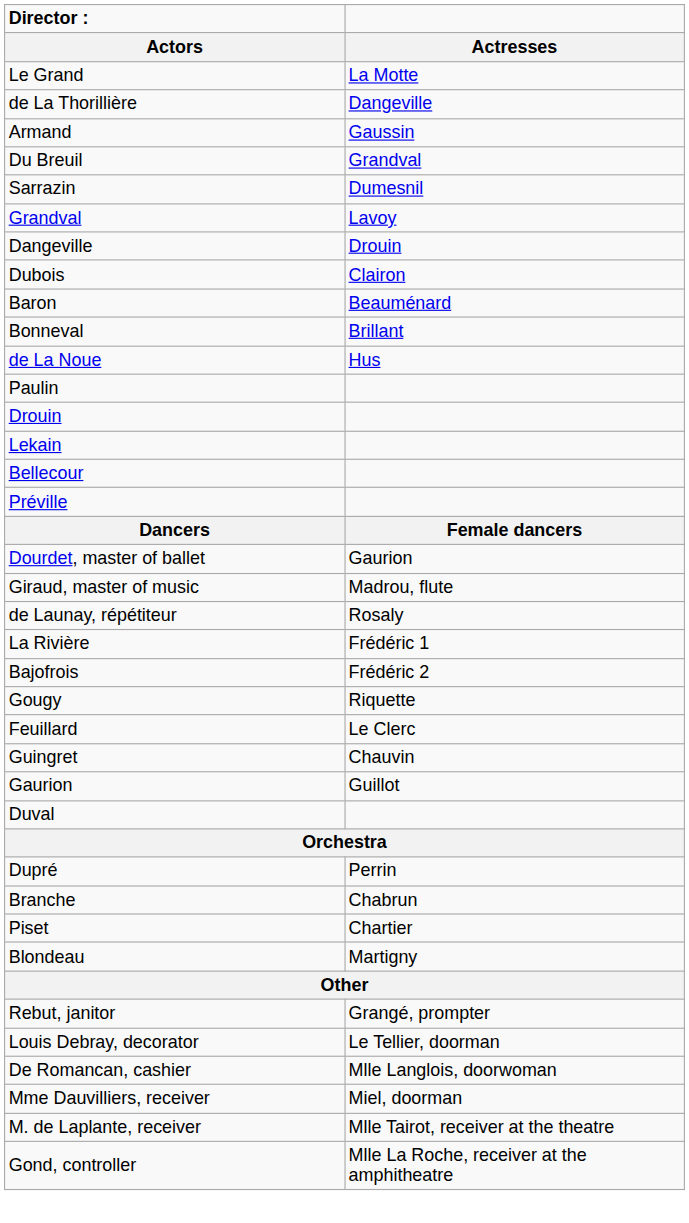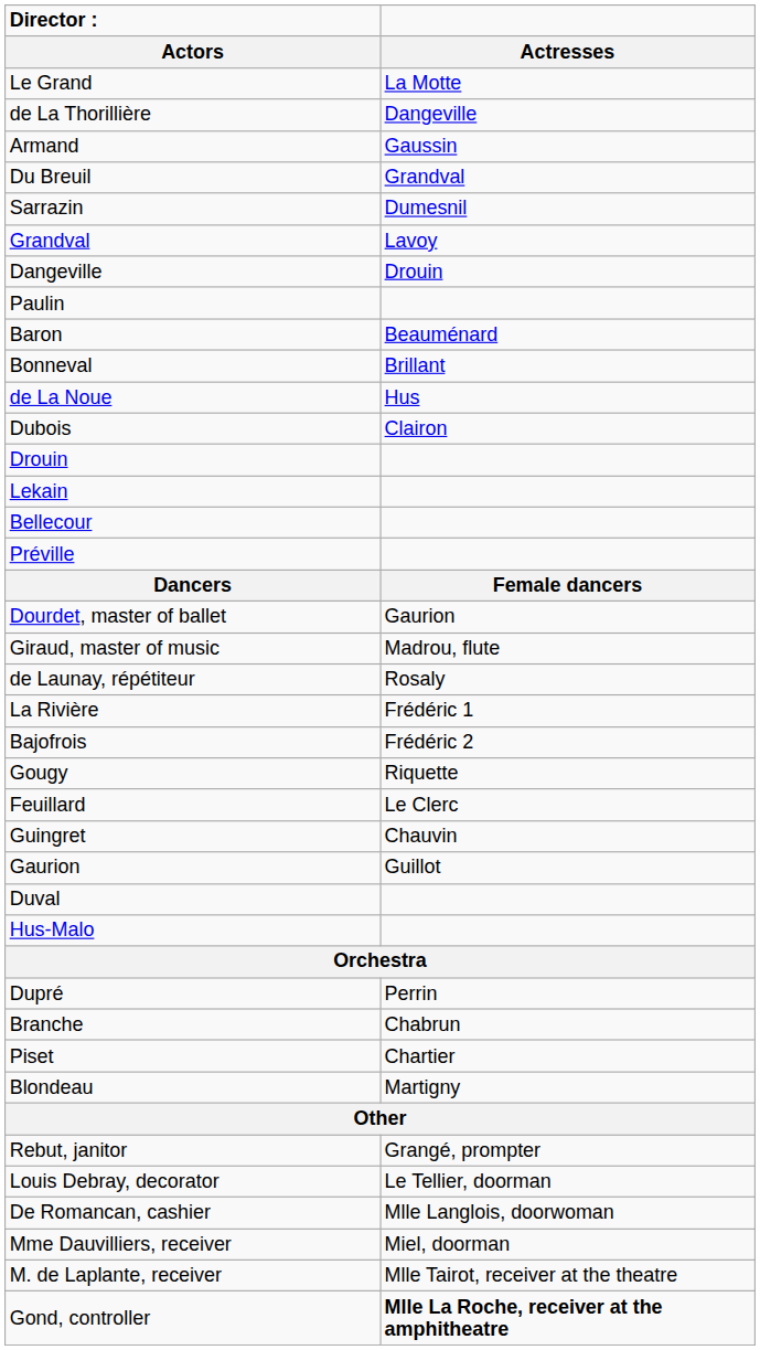 <table class="wikitable centre">
 <tr>
 <td><strong>Director : </strong></td>
 </tr>
 <tr>
 <th width="50%" align="center">Actors</th>
 <th width="50%" align="center">Actresses</th>
 </tr>
 <tr>
 <td>Le Grand</td>
 <td><a href='#'> La Motte</a></td>
 </tr>
 <tr>
 <td>de La Thorillière</td>
 <td><a href='#'>Dangeville</a></td>
 </tr>
 <tr>
 <td>Armand</td>
 <td><a href='#'>Gaussin</a></td>
 </tr>
 <tr>
 <td>Du Breuil</td>
 <td><a href='#'>Grandval</a></td>
 </tr>
 <tr>
 <td>Sarrazin</td>
 <td><a href='#'>Dumesnil</a></td>
 </tr>
 <tr>
 <td><a href='#'>Grandval</a></td>
 <td><a href='#'>Lavoy</a></td>
 </tr>
 <tr>
 <td>Dangeville</td>
 <td><a href='#'> Drouin</a></td>
 </tr>
 <tr>
-<td>Dubois</td>
-<td><a href='#'>Clairon</a></td>
+<td>Paulin</td>
+<td></td>
 </tr>
 <tr>
 <td>Baron</td>
 <td><a href='#'>Beauménard</a></td>
 </tr>
 <tr>
 <td>Bonneval</td>
 <td><a href='#'>Brillant</a></td>
 </tr>
 <tr>
 <td><a href='#'>de La Noue</a></td>
 <td><a href='#'>Hus</a></td>
 </tr>
 <tr>
-<td>Paulin</td>
-<td></td>
+<td>Dubois</td>
+<td><a href='#'>Clairon</a></td>
 </tr>
 <tr>
 <td><a href='#'>Drouin</a></td>
 <td></td>
 </tr>
 <tr>
 <td><a href='#'>Lekain</a></td>
 <td></td>
 </tr>
 <tr>
 <td><a href='#'>Bellecour</a></td>
 <td></td>
 </tr>
 <tr>
 <td><a href='#'>Préville</a></td>
 <td></td>
 </tr>
 <tr>
 <th align="center">Dancers</th>
 <th align="center">Female dancers</th>
 </tr>
 <tr>
 <td><a href='#'>Dourdet</a>, master of ballet</td>
 <td>Gaurion</td>
 </tr>
 <tr>
 <td>Giraud, master of music</td>
 <td>Madrou, flute</td>
 </tr>
 <tr>
 <td>de Launay, répétiteur</td>
 <td>Rosaly</td>
 </tr>
 <tr>
 <td>La Rivière</td>
 <td>Frédéric 1</td>
 </tr>
 <tr>
 <td>Bajofrois</td>
 <td>Frédéric 2</td>
 </tr>
 <tr>
 <td>Gougy</td>
 <td>Riquette</td>
 </tr>
 <tr>
 <td>Feuillard</td>
 <td>Le Clerc</td>
 </tr>
 <tr>
 <td>Guingret</td>
 <td>Chauvin</td>
 </tr>
 <tr>
 <td>Gaurion</td>
 <td>Guillot</td>
 </tr>
 <tr>
 <td>Duval</td>
 <td></td>
 </tr>
 <tr>
+<td><a href='#'>Hus-Malo</a></td>
+<td></td>
+</tr>
+<tr>
 <th colspan="2" align="center">Orchestra</th>
 </tr>
 <tr>
 <td>Dupré</td>
 <td>Perrin</td>
 </tr>
 <tr>
 <td>Branche</td>
 <td>Chabrun</td>
 </tr>
 <tr>
 <td>Piset</td>
 <td>Chartier</td>
 </tr>
 <tr>
 <td>Blondeau</td>
 <td>Martigny</td>
 </tr>
 <tr>
 <th colspan="2" align="center">Other</th>
 </tr>
 <tr>
 <td>Rebut, janitor</td>
 <td>Grangé, prompter</td>
 </tr>
 <tr>
 <td>Louis Debray, decorator</td>
 <td>Le Tellier, doorman</td>
 </tr>
 <tr>
 <td>De Romancan, cashier</td>
 <td>Mlle Langlois, doorwoman</td>
 </tr>
 <tr>
 <td>Mme Dauvilliers, receiver</td>
 <td>Miel, doorman</td>
 </tr>
 <tr>
 <td>M. de Laplante, receiver</td>
 <td>Mlle Tairot, receiver at the theatre</td>
 </tr>
 <tr>
 <td>Gond, controller</td>
-<td>Mlle La Roche, receiver at the amphitheatre</td>
+<td><strong>Mlle La Roche, receiver at the amphitheatre</strong></td>
 </tr>
 </table>
